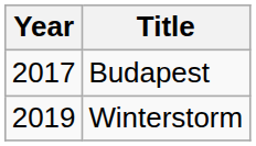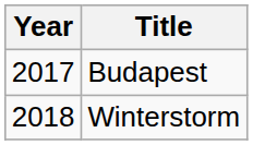 <table class="wikitable sortable">
 <tr>
 <th>Year</th>
 <th>Title</th>
 </tr>
 <tr>
 <td>2017</td>
 <td>Budapest</td>
 </tr>
 <tr>
-<td>2019</td>
+<td>2018</td>
 <td>Winterstorm</td>
 </tr>
 </table>
